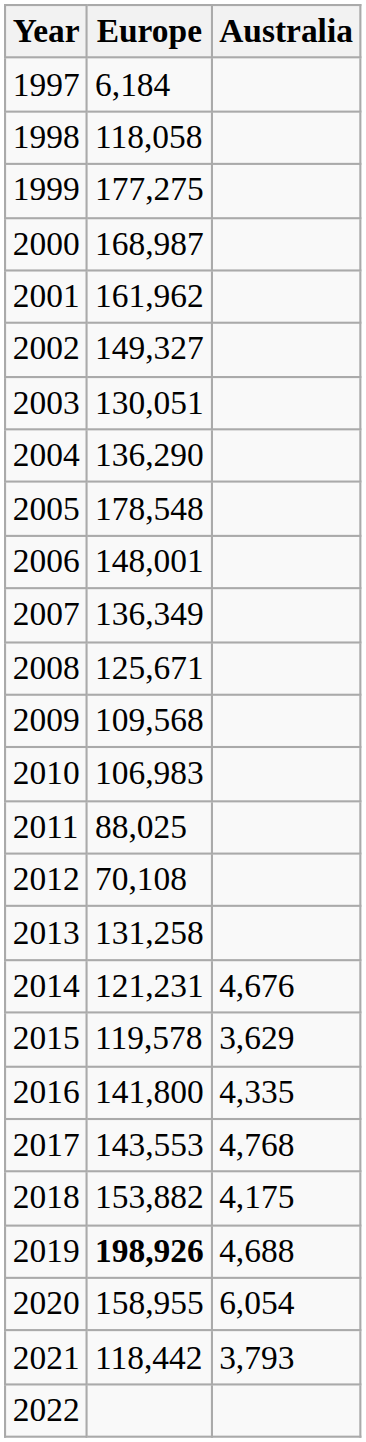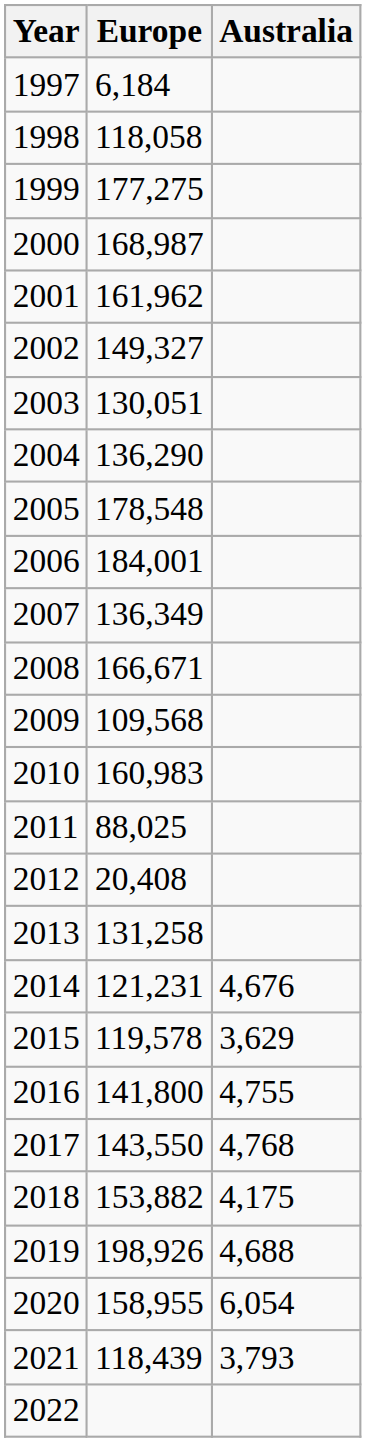 <table class="wikitable">
 <tr>
 <th>Year</th>
 <th>Europe</th>
 <th>Australia</th>
 </tr>
 <tr>
 <td>1997</td>
 <td>6,184</td>
 <td></td>
 </tr>
 <tr>
 <td>1998</td>
 <td>118,058</td>
 <td></td>
 </tr>
 <tr>
 <td>1999</td>
 <td>177,275</td>
 <td></td>
 </tr>
 <tr>
 <td>2000</td>
 <td>168,987</td>
 <td></td>
 </tr>
 <tr>
 <td>2001</td>
 <td>161,962</td>
 <td></td>
 </tr>
 <tr>
 <td>2002</td>
 <td>149,327</td>
 <td></td>
 </tr>
 <tr>
 <td>2003</td>
 <td>130,051</td>
 <td></td>
 </tr>
 <tr>
 <td>2004</td>
 <td>136,290</td>
 <td></td>
 </tr>
 <tr>
 <td>2005</td>
 <td>178,548</td>
 <td></td>
 </tr>
 <tr>
 <td>2006</td>
-<td>148,001</td>
+<td>184,001</td>
 <td></td>
 </tr>
 <tr>
 <td>2007</td>
 <td>136,349</td>
 <td></td>
 </tr>
 <tr>
 <td>2008</td>
-<td>125,671</td>
+<td>166,671</td>
 <td></td>
 </tr>
 <tr>
 <td>2009</td>
 <td>109,568</td>
 <td></td>
 </tr>
 <tr>
 <td>2010</td>
-<td>106,983</td>
+<td>160,983</td>
 <td></td>
 </tr>
 <tr>
 <td>2011</td>
 <td>88,025</td>
 <td></td>
 </tr>
 <tr>
 <td>2012</td>
-<td>70,108</td>
+<td>20,408</td>
 <td></td>
 </tr>
 <tr>
 <td>2013</td>
 <td>131,258</td>
 <td></td>
 </tr>
 <tr>
 <td>2014</td>
 <td>121,231</td>
 <td>4,676</td>
 </tr>
 <tr>
 <td>2015</td>
 <td>119,578</td>
 <td>3,629</td>
 </tr>
 <tr>
 <td>2016</td>
 <td>141,800</td>
-<td>4,335</td>
+<td>4,755</td>
 </tr>
 <tr>
 <td>2017</td>
-<td>143,553</td>
+<td>143,550</td>
 <td>4,768</td>
 </tr>
 <tr>
 <td>2018</td>
 <td>153,882</td>
 <td>4,175</td>
 </tr>
 <tr>
 <td>2019</td>
-<td><strong>198,926</strong></td>
+<td>198,926</td>
 <td>4,688</td>
 </tr>
 <tr>
 <td>2020</td>
 <td>158,955</td>
 <td>6,054</td>
 </tr>
 <tr>
 <td>2021</td>
-<td>118,442</td>
+<td>118,439</td>
 <td>3,793</td>
 </tr>
 <tr>
 <td>2022</td>
 <td></td>
 <td></td>
 </tr>
 </table>
